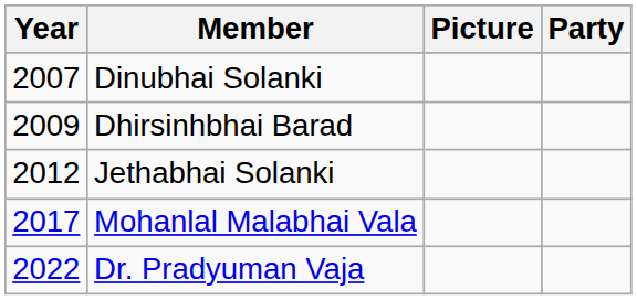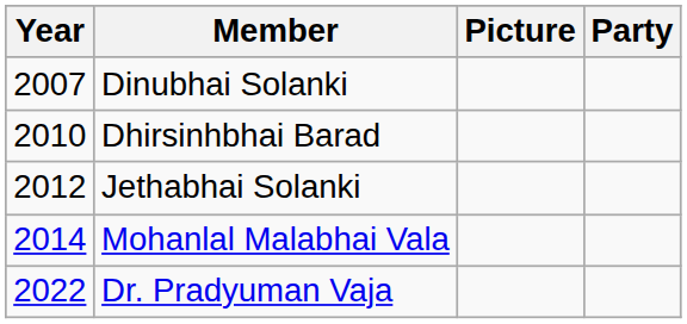 <table class="wikitable sortable">
 <tr>
 <th>Year</th>
 <th>Member</th>
 <th>Picture</th>
 <th colspan="2">Party</th>
 </tr>
 <tr>
 <td>2007</td>
 <td>Dinubhai Solanki</td>
 <td></td>
 <td></td>
 </tr>
 <tr>
-<td>2009</td>
+<td>2010</td>
 <td>Dhirsinhbhai Barad</td>
 <td></td>
 <td></td>
 </tr>
 <tr>
 <td>2012</td>
 <td>Jethabhai Solanki</td>
 <td></td>
 <td></td>
 </tr>
 <tr>
-<td><a href='#'>2017</a></td>
+<td><a href='#'>2014</a></td>
 <td><a href='#'>Mohanlal Malabhai Vala</a></td>
 <td></td>
 <td></td>
 </tr>
 <tr>
 <td><a href='#'>2022</a></td>
 <td><a href='#'>Dr. Pradyuman Vaja</a></td>
 <td></td>
 <td></td>
 </tr>
 </table>
